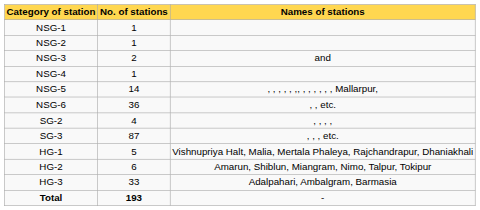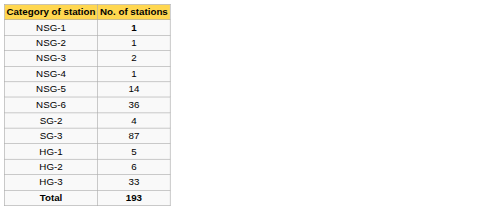 <table class="wikitable sortable">
 <tr>
 <th style="background:#ffd750;">Category of station</th>
 <th style="background:#ffd750;">No. of stations</th>
-<th style="background:#ffd750;">Names of stations</th>
 </tr>
 <tr>
 <td style="text-align:center;">NSG-1</td>
-<td style="text-align:center;">1</td>
-<td style="text-align:center;"></td>
+<td style="text-align:center;"><strong>1</strong></td>
 </tr>
 <tr>
 <td style="text-align:center;">NSG-2</td>
 <td style="text-align:center;">1</td>
-<td style="text-align:center;"></td>
 </tr>
 <tr>
 <td style="text-align:center;">NSG-3</td>
 <td style="text-align:center;">2</td>
-<td style="text-align:center;"> and </td>
 </tr>
 <tr>
 <td style="text-align:center;">NSG-4</td>
 <td style="text-align:center;">1</td>
-<td style="text-align:center;"></td>
 </tr>
 <tr>
 <td style="text-align:center;">NSG-5</td>
 <td style="text-align:center;">14</td>
-<td style="text-align:center;">, , , , , ,, , , , , , , Mallarpur, </td>
 </tr>
 <tr>
 <td style="text-align:center;">NSG-6</td>
 <td style="text-align:center;">36</td>
-<td style="text-align:center;">, ,  etc.</td>
 </tr>
 <tr>
 <td style="text-align:center;">SG-2</td>
 <td style="text-align:center;">4</td>
-<td style="text-align:center;">, , , , </td>
 </tr>
 <tr>
 <td style="text-align:center;">SG-3</td>
 <td style="text-align:center;">87</td>
-<td style="text-align:center;">, , ,  etc.</td>
 </tr>
 <tr>
 <td style="text-align:center;">HG-1</td>
 <td style="text-align:center;">5</td>
-<td style="text-align:center;">Vishnupriya Halt, Malia, Mertala Phaleya, Rajchandrapur, Dhaniakhali</td>
 </tr>
 <tr>
 <td style="text-align:center;">HG-2</td>
 <td style="text-align:center;">6</td>
-<td style="text-align:center;">Amarun, Shiblun, Miangram, Nimo, Talpur, Tokipur</td>
 </tr>
 <tr>
 <td style="text-align:center;">HG-3</td>
 <td style="text-align:center;">33</td>
-<td style="text-align:center;">Adalpahari, Ambalgram, Barmasia</td>
 </tr>
 <tr>
 <td style="text-align:center;"><strong>Total</strong></td>
 <td style="text-align:center;"><strong>193</strong></td>
-<td style="text-align:center;">-</td>
 </tr>
 </table>
